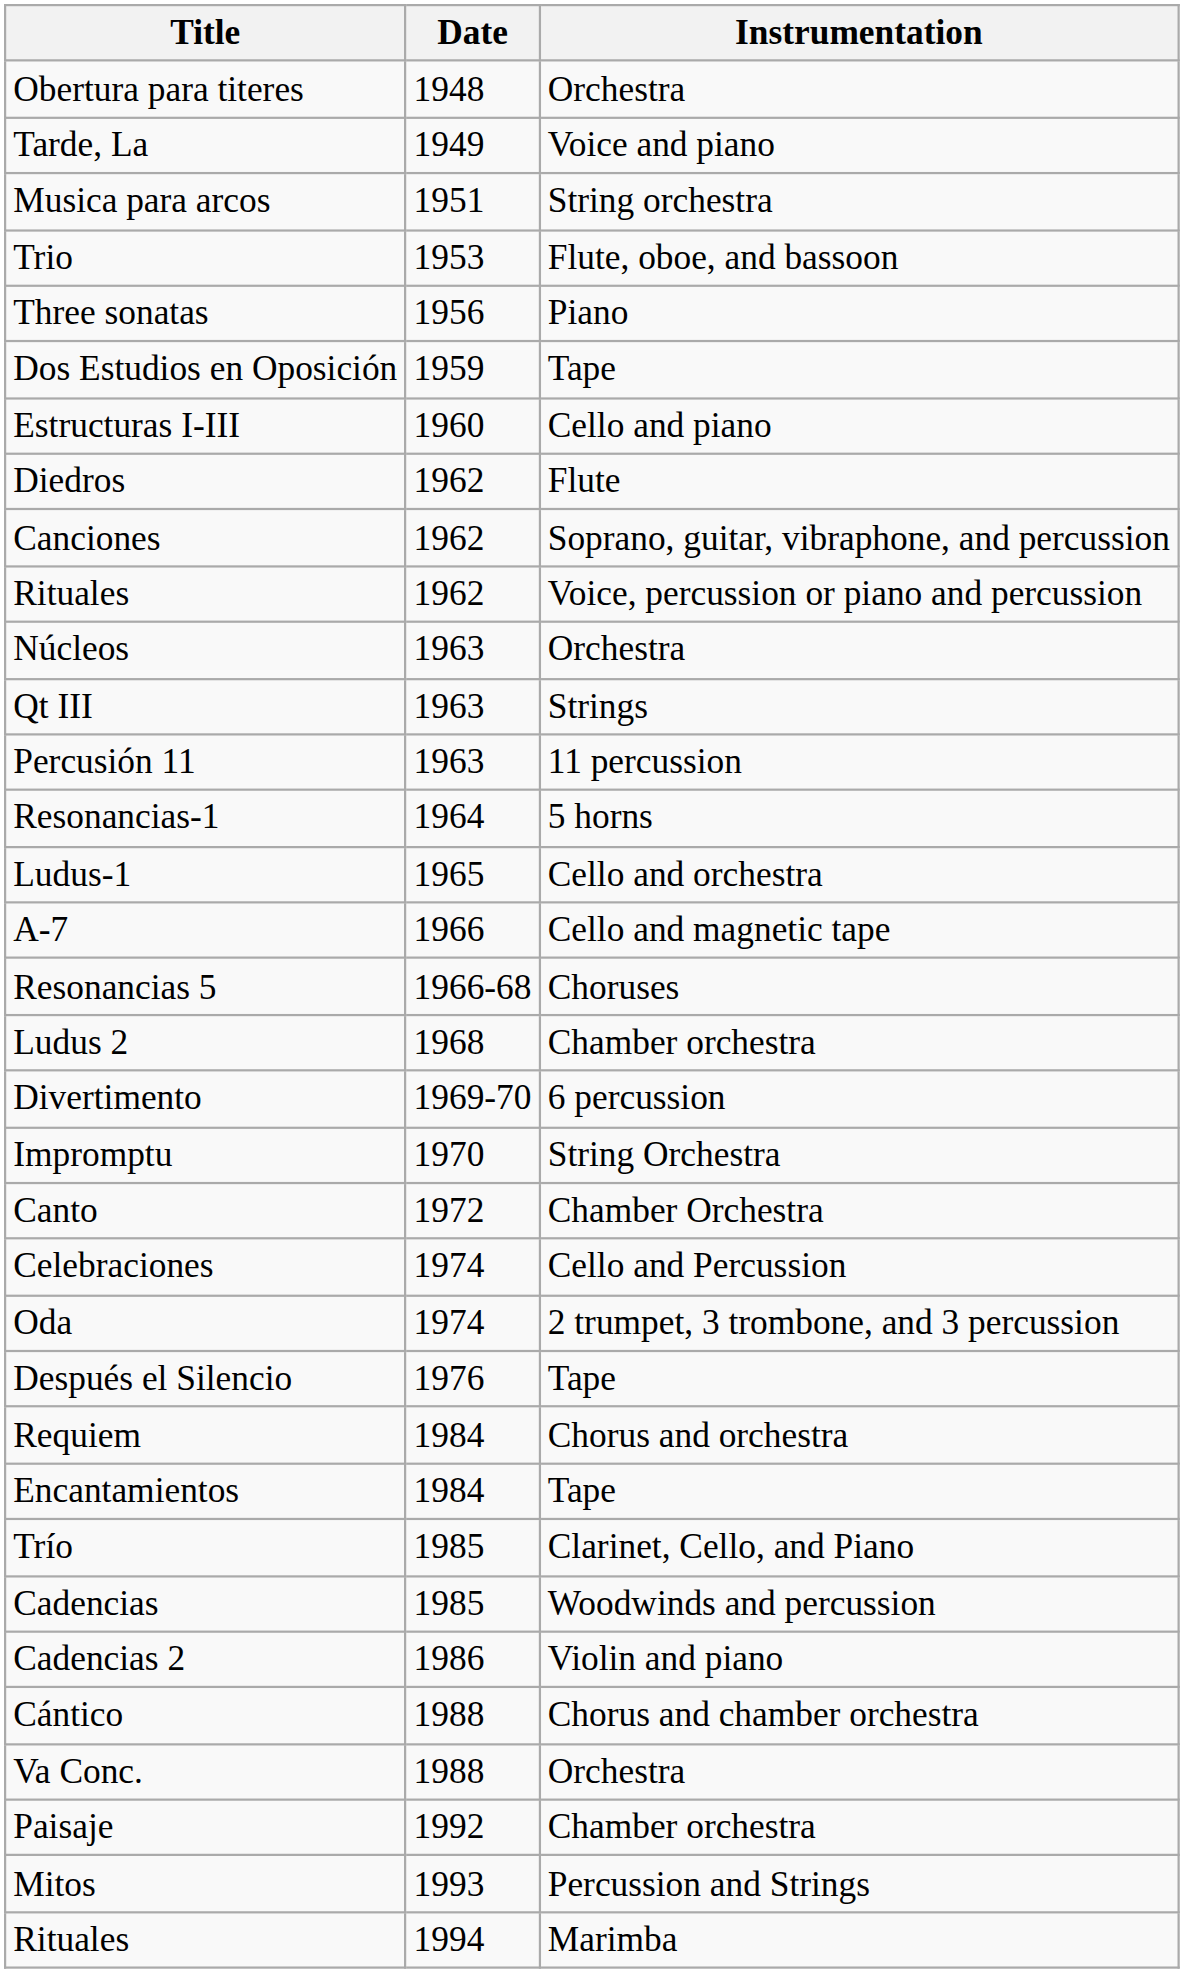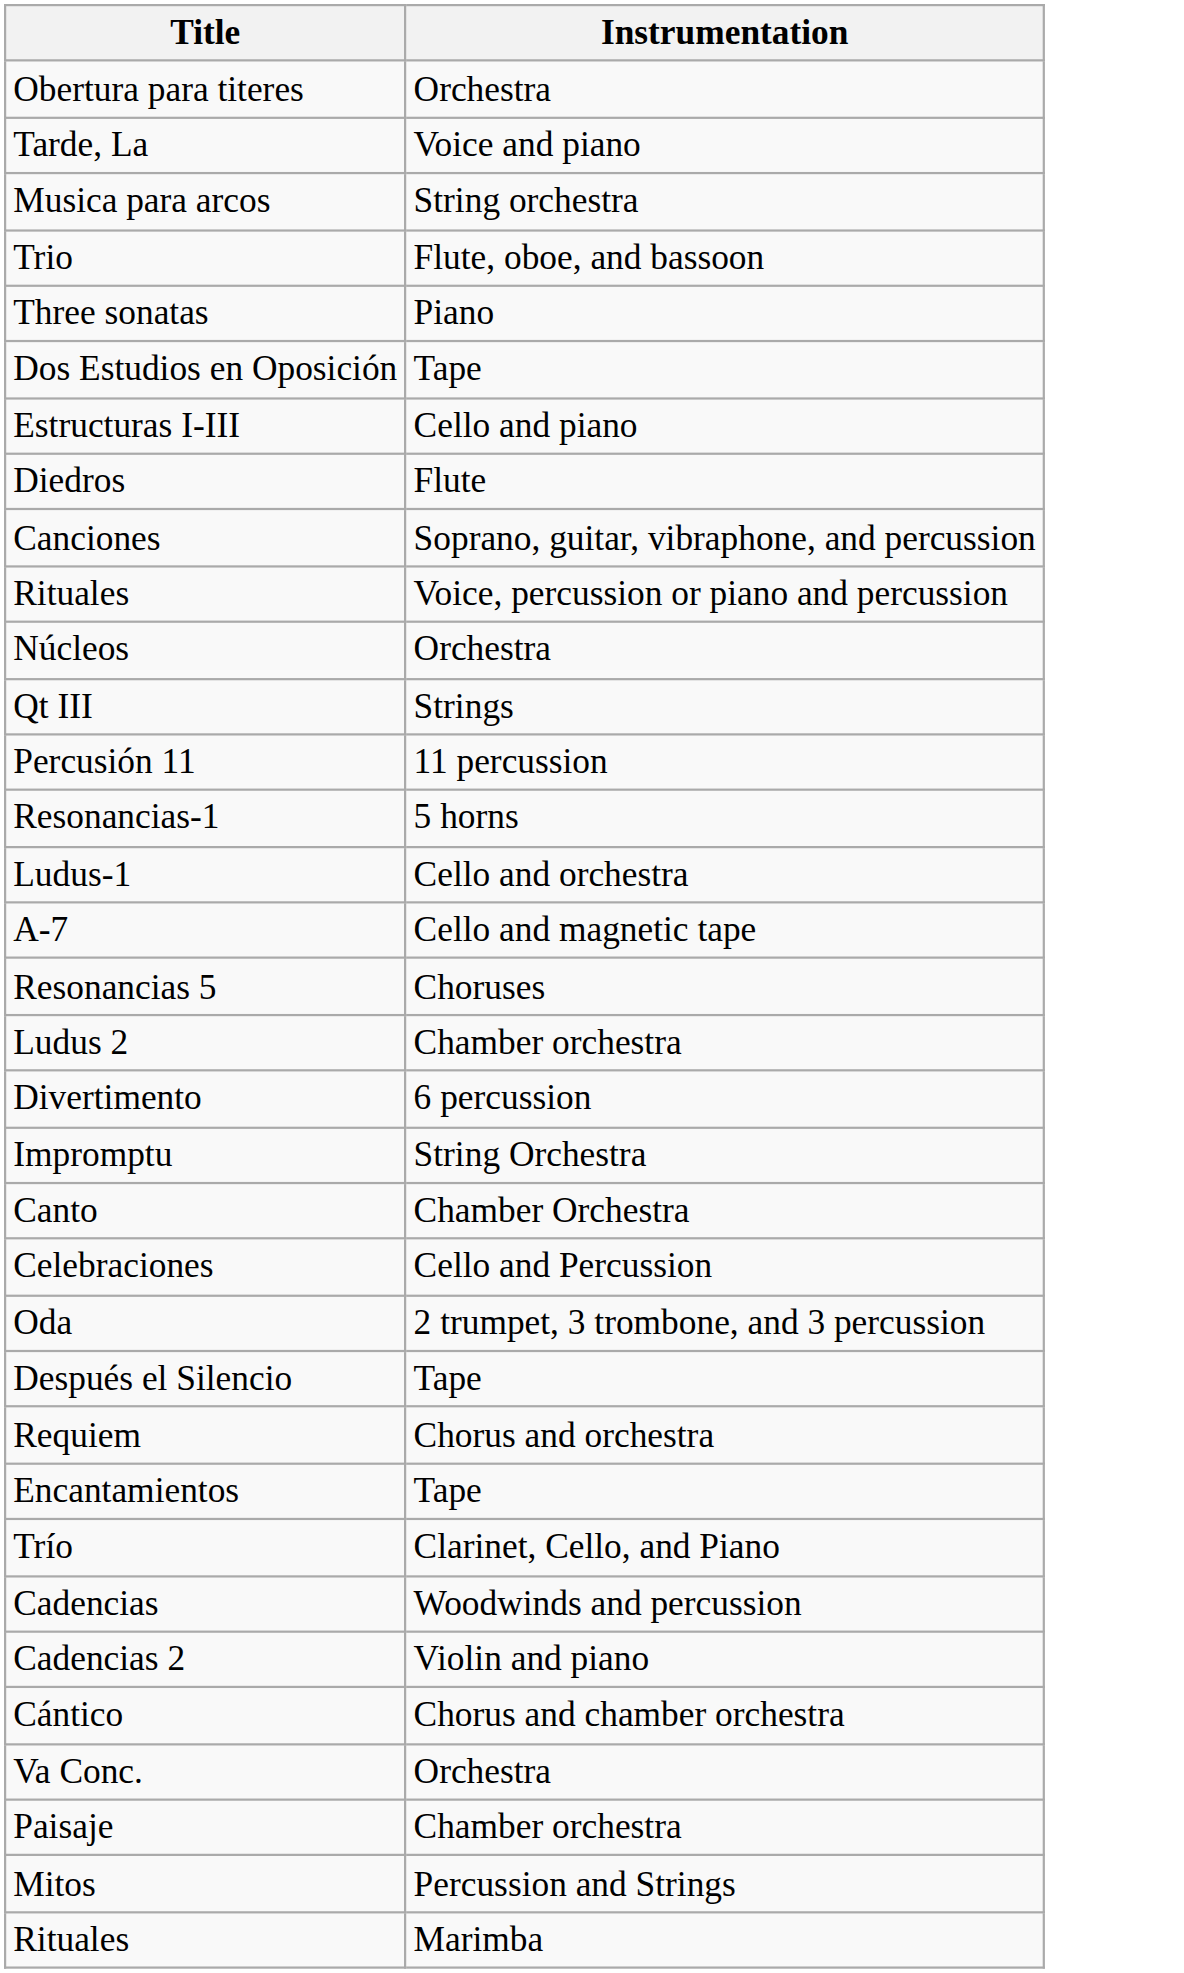 <table class="wikitable">
 <tr>
 <th>Title</th>
-<th>Date</th>
 <th>Instrumentation</th>
 </tr>
 <tr>
 <td>Obertura para titeres</td>
-<td>1948</td>
 <td>Orchestra</td>
 </tr>
 <tr>
 <td>Tarde, La</td>
-<td>1949</td>
 <td>Voice and piano</td>
 </tr>
 <tr>
 <td>Musica para arcos</td>
-<td>1951</td>
 <td>String orchestra</td>
 </tr>
 <tr>
 <td>Trio</td>
-<td>1953</td>
 <td>Flute, oboe, and bassoon</td>
 </tr>
 <tr>
 <td>Three sonatas</td>
-<td>1956</td>
 <td>Piano</td>
 </tr>
 <tr>
 <td>Dos Estudios en Oposición</td>
-<td>1959</td>
 <td>Tape</td>
 </tr>
 <tr>
 <td>Estructuras I-III</td>
-<td>1960</td>
 <td>Cello and piano</td>
 </tr>
 <tr>
 <td>Diedros</td>
-<td>1962</td>
 <td>Flute</td>
 </tr>
 <tr>
 <td>Canciones</td>
-<td>1962</td>
 <td>Soprano, guitar, vibraphone, and percussion</td>
 </tr>
 <tr>
 <td>Rituales</td>
-<td>1962</td>
 <td>Voice, percussion or piano and percussion</td>
 </tr>
 <tr>
 <td>Núcleos</td>
-<td>1963</td>
 <td>Orchestra</td>
 </tr>
 <tr>
 <td>Qt III</td>
-<td>1963</td>
 <td>Strings</td>
 </tr>
 <tr>
 <td>Percusión 11</td>
-<td>1963</td>
 <td>11 percussion</td>
 </tr>
 <tr>
 <td>Resonancias-1</td>
-<td>1964</td>
 <td>5 horns</td>
 </tr>
 <tr>
 <td>Ludus-1</td>
-<td>1965</td>
 <td>Cello and orchestra</td>
 </tr>
 <tr>
 <td>A-7</td>
-<td>1966</td>
 <td>Cello and magnetic tape</td>
 </tr>
 <tr>
 <td>Resonancias 5</td>
-<td>1966-68</td>
 <td>Choruses</td>
 </tr>
 <tr>
 <td>Ludus 2</td>
-<td>1968</td>
 <td>Chamber orchestra</td>
 </tr>
 <tr>
 <td>Divertimento</td>
-<td>1969-70</td>
 <td>6 percussion</td>
 </tr>
 <tr>
 <td>Impromptu</td>
-<td>1970</td>
 <td>String Orchestra</td>
 </tr>
 <tr>
 <td>Canto</td>
-<td>1972</td>
 <td>Chamber Orchestra</td>
 </tr>
 <tr>
 <td>Celebraciones</td>
-<td>1974</td>
 <td>Cello and Percussion</td>
 </tr>
 <tr>
 <td>Oda</td>
-<td>1974</td>
 <td>2 trumpet, 3 trombone, and 3 percussion</td>
 </tr>
 <tr>
 <td>Después el Silencio</td>
-<td>1976</td>
 <td>Tape</td>
 </tr>
 <tr>
 <td>Requiem</td>
-<td>1984</td>
 <td>Chorus and orchestra</td>
 </tr>
 <tr>
 <td>Encantamientos</td>
-<td>1984</td>
 <td>Tape</td>
 </tr>
 <tr>
 <td>Trío</td>
-<td>1985</td>
 <td>Clarinet, Cello, and Piano</td>
 </tr>
 <tr>
 <td>Cadencias</td>
-<td>1985</td>
 <td>Woodwinds and percussion</td>
 </tr>
 <tr>
 <td>Cadencias 2</td>
-<td>1986</td>
 <td>Violin and piano</td>
 </tr>
 <tr>
 <td>Cántico</td>
-<td>1988</td>
 <td>Chorus and chamber orchestra</td>
 </tr>
 <tr>
 <td>Va Conc.</td>
-<td>1988</td>
 <td>Orchestra</td>
 </tr>
 <tr>
 <td>Paisaje</td>
-<td>1992</td>
 <td>Chamber orchestra</td>
 </tr>
 <tr>
 <td>Mitos</td>
-<td>1993</td>
 <td>Percussion and Strings</td>
 </tr>
 <tr>
 <td>Rituales</td>
-<td>1994</td>
 <td>Marimba</td>
 </tr>
 </table>
